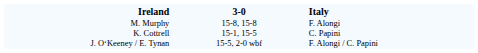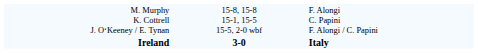 <table style="width: 60%; background:#F5FAFF;" cellspacing="0">
 <tr>
 <td align=center rowspan=width=20%></td>
+</tr>
+<tr style=font-size:85%>
+<td align=right valign=top>M. Murphy<br>K. Cottrell<br>J. O‘Keeney / E. Tynan</td>
+<td align=center>15-8, 15-8<br>15-1, 15-5<br>15-5, 2-0 wbf</td>
+<td valign=top>F. Alongi<br>C. Papini<br>F. Alongi / C. Papini</td>
 </tr>
 <tr>
 <td width=24% align=right><strong>Ireland</strong></td>
 <td align=center width=20%><strong>3-0</strong></td>
 <td width=24%><strong>Italy</strong></td>
 </tr>
-<tr style=font-size:85%>
-<td align=right valign=top>M. Murphy<br>K. Cottrell<br>J. O‘Keeney / E. Tynan</td>
-<td align=center>15-8, 15-8<br>15-1, 15-5<br>15-5, 2-0 wbf</td>
-<td valign=top>F. Alongi<br>C. Papini<br>F. Alongi / C. Papini</td>
-</tr>
 </table>
